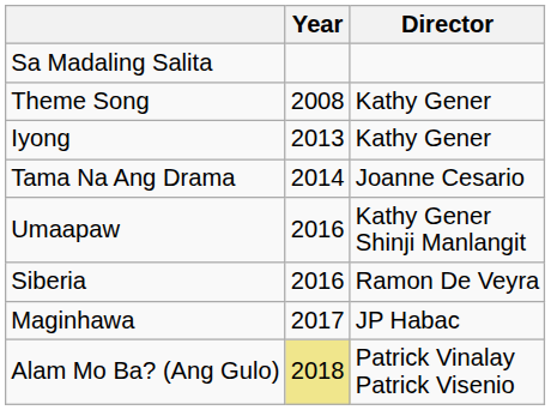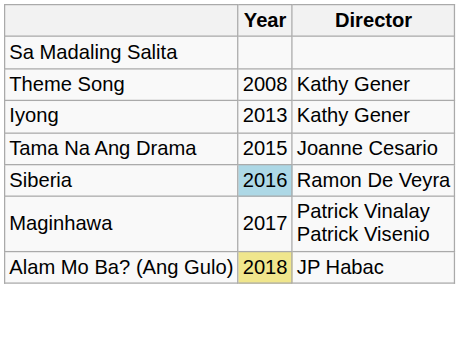 <table class="wikitable">
 <tr>
 <th></th>
 <th>Year</th>
 <th>Director</th>
 </tr>
 <tr>
 <td>Sa Madaling Salita</td>
 <td></td>
 <td></td>
 </tr>
 <tr>
 <td>Theme Song</td>
 <td>2008</td>
 <td>Kathy Gener</td>
 </tr>
 <tr>
 <td>Iyong</td>
 <td>2013</td>
 <td>Kathy Gener</td>
 </tr>
 <tr>
 <td>Tama Na Ang Drama</td>
-<td>2014</td>
+<td>2015</td>
 <td>Joanne Cesario</td>
 </tr>
 <tr>
-<td>Umaapaw</td>
-<td>2016</td>
-<td>Kathy Gener<br>Shinji Manlangit</td>
-</tr>
-<tr>
 <td>Siberia</td>
-<td>2016</td>
+<td style="background: lightblue;">2016</td>
 <td>Ramon De Veyra</td>
 </tr>
 <tr>
 <td>Maginhawa</td>
 <td>2017</td>
-<td>JP Habac</td>
+<td>Patrick Vinalay<br>Patrick Visenio</td>
 </tr>
 <tr>
 <td>Alam Mo Ba? (Ang Gulo)</td>
 <td style="background: khaki;">2018</td>
-<td>Patrick Vinalay<br>Patrick Visenio</td>
+<td>JP Habac</td>
 </tr>
 </table>
